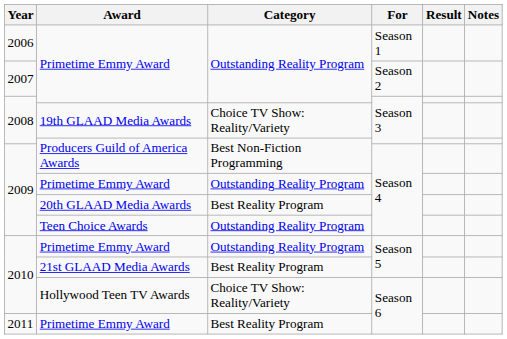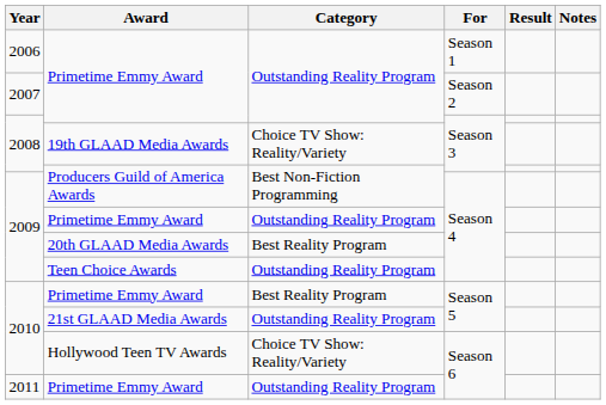 <table class="wikitable" style="font-size:100%;">
 <tr>
 <th>Year</th>
 <th>Award</th>
 <th>Category</th>
 <th>For</th>
 <th>Result</th>
 <th>Notes</th>
 </tr>
 <tr>
 <td>2006</td>
 <td rowspan="3"><a href='#'>Primetime Emmy Award</a></td>
 <td rowspan="3"><a href='#'>Outstanding Reality Program</a></td>
 <td>Season 1</td>
 <td></td>
 <td></td>
 </tr>
 <tr>
 <td>2007</td>
 <td>Season 2</td>
 <td></td>
 <td></td>
 </tr>
 <tr>
 <td rowspan="3">2008</td>
 <td rowspan="3">Season 3</td>
 <td></td>
 <td></td>
 </tr>
 <tr>
 <td><a href='#'>19th GLAAD Media Awards</a></td>
 <td>Choice TV Show: Reality/Variety</td>
 <td></td>
 <td></td>
 </tr>
 <tr>
 <td rowspan="2"><a href='#'>Producers Guild of America Awards</a></td>
 <td rowspan="2">Best Non-Fiction Programming</td>
 <td></td>
 <td></td>
 </tr>
 <tr>
 <td rowspan="4">2009</td>
 <td rowspan="4">Season 4</td>
 <td></td>
 <td></td>
 </tr>
 <tr>
 <td><a href='#'>Primetime Emmy Award</a></td>
 <td><a href='#'>Outstanding Reality Program</a></td>
 <td></td>
 <td></td>
 </tr>
 <tr>
 <td><a href='#'>20th GLAAD Media Awards</a></td>
 <td>Best Reality Program</td>
 <td></td>
 <td></td>
 </tr>
 <tr>
 <td><a href='#'>Teen Choice Awards</a></td>
 <td><a href='#'>Outstanding Reality Program</a></td>
 <td></td>
 <td></td>
 </tr>
 <tr>
 <td rowspan="3">2010</td>
 <td><a href='#'>Primetime Emmy Award</a></td>
-<td><a href='#'>Outstanding Reality Program</a></td>
+<td>Best Reality Program</td>
 <td rowspan="2">Season 5</td>
 <td></td>
 <td></td>
 </tr>
 <tr>
 <td><a href='#'>21st GLAAD Media Awards</a></td>
-<td>Best Reality Program</td>
+<td><a href='#'>Outstanding Reality Program</a></td>
 <td></td>
 <td></td>
 </tr>
 <tr>
 <td>Hollywood Teen TV Awards</td>
 <td>Choice TV Show: Reality/Variety</td>
 <td rowspan="2">Season 6</td>
 <td></td>
 <td></td>
 </tr>
 <tr>
 <td>2011</td>
 <td><a href='#'>Primetime Emmy Award</a></td>
-<td>Best Reality Program</td>
+<td><a href='#'>Outstanding Reality Program</a></td>
 <td></td>
 <td></td>
 </tr>
 </table>
